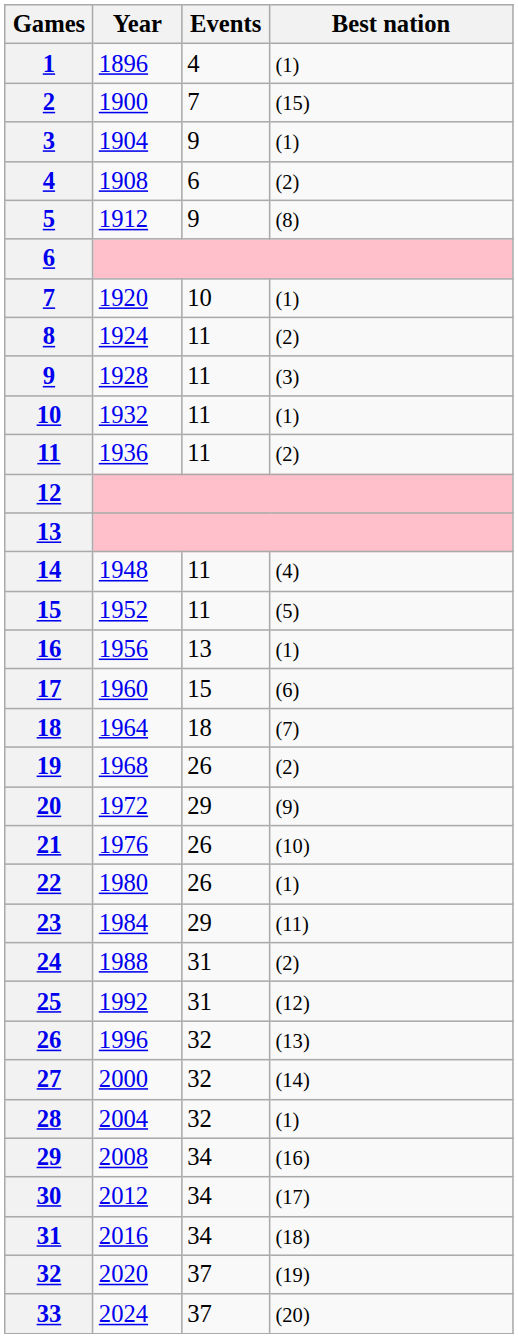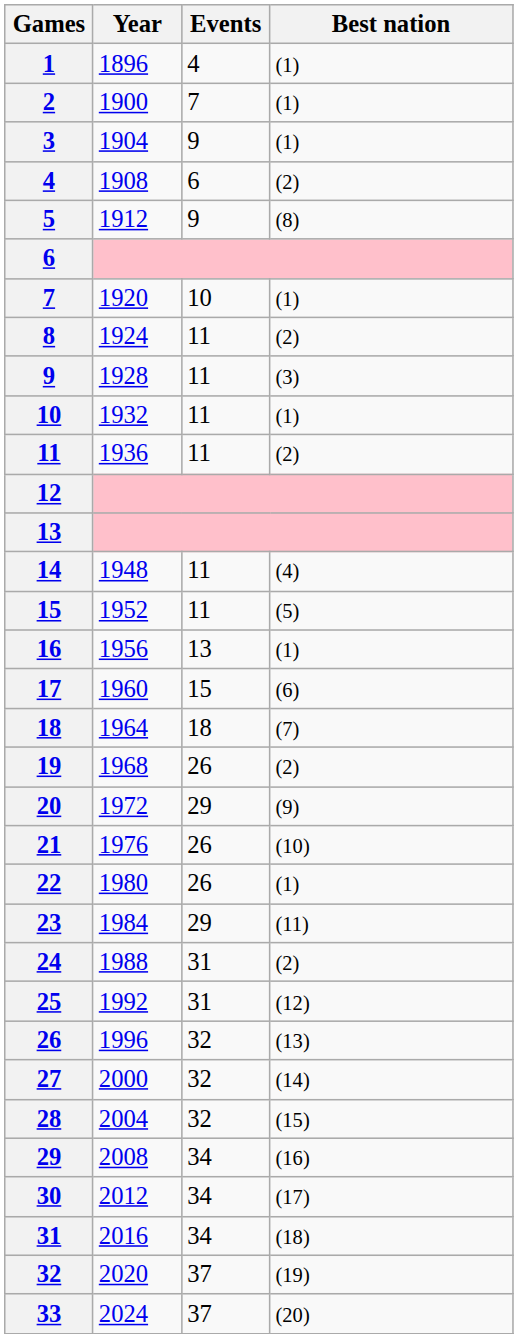 <table class="wikitable defaultcenter col4left sticky-table-row1">
 <tr>
 <th scope="col" width=50>Games</th>
 <th scope="col" width=50>Year</th>
 <th scope="col" width=50>Events</th>
 <th scope="col" width=150>Best nation</th>
 </tr>
 <tr>
 <th scope="row"><a href='#'>1</a></th>
 <td><a href='#'>1896</a></td>
 <td>4</td>
 <td> <small>(1)</small></td>
 </tr>
 <tr>
 <th scope="row"><a href='#'>2</a></th>
 <td><a href='#'>1900</a></td>
 <td>7</td>
-<td> <small>(15)</small></td>
+<td> <small>(1)</small></td>
 </tr>
 <tr>
 <th scope="row"><a href='#'>3</a></th>
 <td><a href='#'>1904</a></td>
 <td>9</td>
 <td> <small>(1)</small></td>
 </tr>
 <tr>
 <th scope="row"><a href='#'>4</a></th>
 <td><a href='#'>1908</a></td>
 <td>6</td>
 <td> <small>(2)</small></td>
 </tr>
 <tr>
 <th scope="row"><a href='#'>5</a></th>
 <td><a href='#'>1912</a></td>
 <td>9</td>
 <td> <small>(8)</small></td>
 </tr>
 <tr>
 <th scope="row"><a href='#'>6</a></th>
 <td colspan=4 style="background:pink"></td>
 </tr>
 <tr>
 <th scope="row"><a href='#'>7</a></th>
 <td><a href='#'>1920</a></td>
 <td>10</td>
 <td> <small>(1)</small></td>
 </tr>
 <tr>
 <th scope="row"><a href='#'>8</a></th>
 <td><a href='#'>1924</a></td>
 <td>11</td>
 <td> <small>(2)</small></td>
 </tr>
 <tr>
 <th scope="row"><a href='#'>9</a></th>
 <td><a href='#'>1928</a></td>
 <td>11</td>
 <td> <small>(3)</small></td>
 </tr>
 <tr>
 <th scope="row"><a href='#'>10</a></th>
 <td><a href='#'>1932</a></td>
 <td>11</td>
 <td> <small>(1)</small></td>
 </tr>
 <tr>
 <th scope="row"><a href='#'>11</a></th>
 <td><a href='#'>1936</a></td>
 <td>11</td>
 <td> <small>(2)</small></td>
 </tr>
 <tr>
 <th scope="row"><a href='#'>12</a></th>
 <td colspan=4 style="background:pink"></td>
 </tr>
 <tr>
 <th scope="row"><a href='#'>13</a></th>
 <td colspan=4 style="background:pink"></td>
 </tr>
 <tr>
 <th scope="row"><a href='#'>14</a></th>
 <td><a href='#'>1948</a></td>
 <td>11</td>
 <td> <small>(4)</small></td>
 </tr>
 <tr>
 <th scope="row"><a href='#'>15</a></th>
 <td><a href='#'>1952</a></td>
 <td>11</td>
 <td> <small>(5)</small></td>
 </tr>
 <tr>
 <th scope="row"><a href='#'>16</a></th>
 <td><a href='#'>1956</a></td>
 <td>13</td>
 <td> <small>(1)</small></td>
 </tr>
 <tr>
 <th scope="row"><a href='#'>17</a></th>
 <td><a href='#'>1960</a></td>
 <td>15</td>
 <td> <small>(6)</small></td>
 </tr>
 <tr>
 <th scope="row"><a href='#'>18</a></th>
 <td><a href='#'>1964</a></td>
 <td>18</td>
 <td> <small>(7)</small></td>
 </tr>
 <tr>
 <th scope="row"><a href='#'>19</a></th>
 <td><a href='#'>1968</a></td>
 <td>26</td>
 <td> <small>(2)</small></td>
 </tr>
 <tr>
 <th scope="row"><a href='#'>20</a></th>
 <td><a href='#'>1972</a></td>
 <td>29</td>
 <td> <small>(9)</small></td>
 </tr>
 <tr>
 <th scope="row"><a href='#'>21</a></th>
 <td><a href='#'>1976</a></td>
 <td>26</td>
 <td> <small>(10)</small></td>
 </tr>
 <tr>
 <th scope="row"><a href='#'>22</a></th>
 <td><a href='#'>1980</a></td>
 <td>26</td>
 <td> <small>(1)</small></td>
 </tr>
 <tr>
 <th scope="row"><a href='#'>23</a></th>
 <td><a href='#'>1984</a></td>
 <td>29</td>
 <td> <small>(11)</small></td>
 </tr>
 <tr>
 <th scope="row"><a href='#'>24</a></th>
 <td><a href='#'>1988</a></td>
 <td>31</td>
 <td> <small>(2)</small></td>
 </tr>
 <tr>
 <th scope="row"><a href='#'>25</a></th>
 <td><a href='#'>1992</a></td>
 <td>31</td>
 <td> <small>(12)</small></td>
 </tr>
 <tr>
 <th scope="row"><a href='#'>26</a></th>
 <td><a href='#'>1996</a></td>
 <td>32</td>
 <td> <small>(13)</small></td>
 </tr>
 <tr>
 <th scope="row"><a href='#'>27</a></th>
 <td><a href='#'>2000</a></td>
 <td>32</td>
 <td> <small>(14)</small></td>
 </tr>
 <tr>
 <th scope="row"><a href='#'>28</a></th>
 <td><a href='#'>2004</a></td>
 <td>32</td>
-<td> <small>(1)</small></td>
+<td> <small>(15)</small></td>
 </tr>
 <tr>
 <th scope="row"><a href='#'>29</a></th>
 <td><a href='#'>2008</a></td>
 <td>34</td>
 <td> <small>(16)</small></td>
 </tr>
 <tr>
 <th scope="row"><a href='#'>30</a></th>
 <td><a href='#'>2012</a></td>
 <td>34</td>
 <td> <small>(17)</small></td>
 </tr>
 <tr>
 <th scope="row"><a href='#'>31</a></th>
 <td><a href='#'>2016</a></td>
 <td>34</td>
 <td> <small>(18)</small></td>
 </tr>
 <tr>
 <th scope="row"><a href='#'>32</a></th>
 <td><a href='#'>2020</a></td>
 <td>37</td>
 <td> <small>(19)</small></td>
 </tr>
 <tr>
 <th scope="row"><a href='#'>33</a></th>
 <td><a href='#'>2024</a></td>
 <td>37</td>
 <td> <small>(20)</small></td>
 </tr>
 <tr>
 </tr>
 </table>
